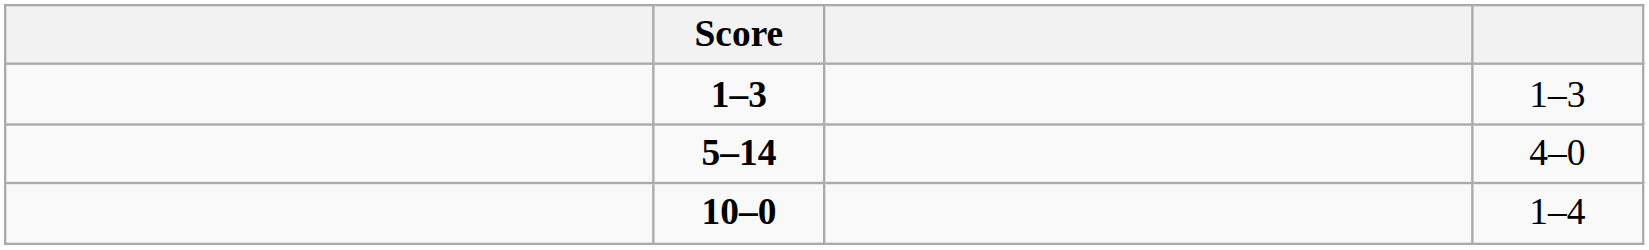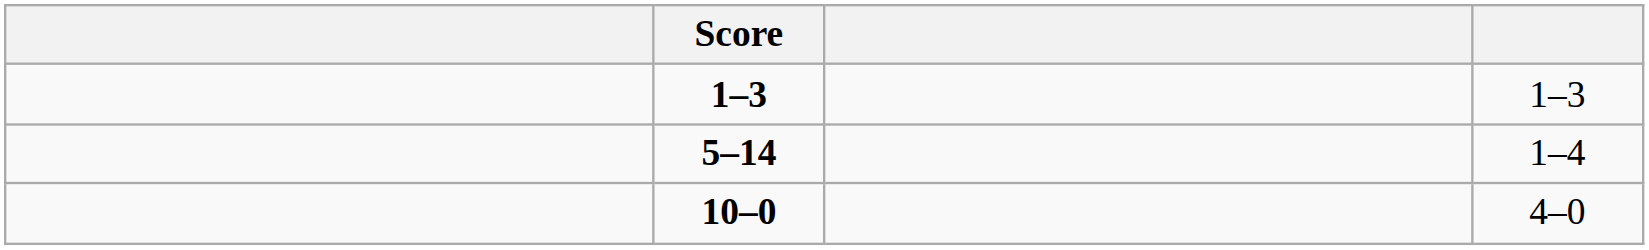 <table class="wikitable" style="text-align: center; ">
 <tr>
 <th align="right" width="270"></th>
 <th width="65">Score</th>
 <th align="left" width="270"></th>
 <th width="65"></th>
 </tr>
 <tr>
 <td align="left"></td>
 <td><strong>1–3</strong></td>
 <td align="left"><strong></strong></td>
 <td>1–3 <strong></strong></td>
 </tr>
 <tr>
 <td align="left"></td>
 <td><strong>5–14</strong></td>
 <td align="left"><strong></strong></td>
-<td>4–0 <strong></strong></td>
+<td>1–4 <strong></strong></td>
 </tr>
 <tr>
 <td align="left"><strong></strong></td>
 <td><strong>10–0</strong></td>
 <td align="left"></td>
-<td>1–4 <strong></strong></td>
+<td>4–0 <strong></strong></td>
 </tr>
 </table>
